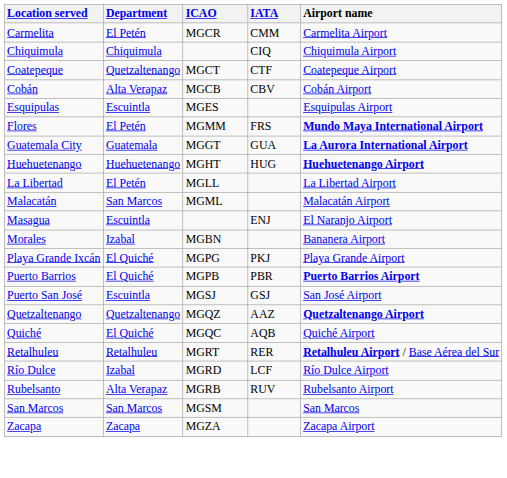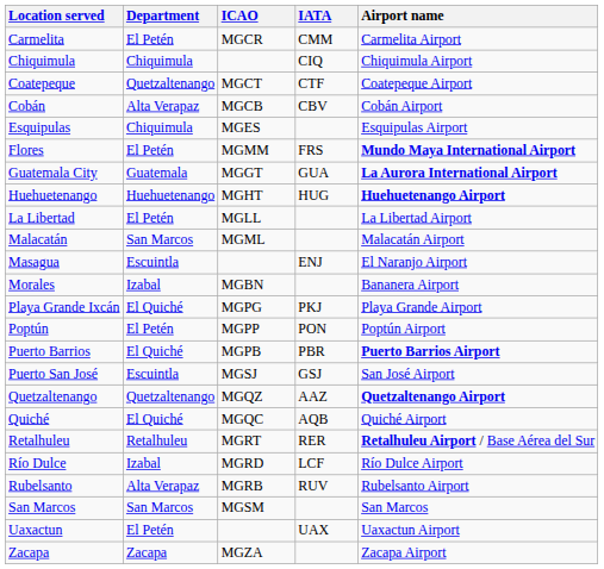 <table class="wikitable sortable">
 <tr>
 <th style="text-align:left; white-space:nowrap;"><a href='#'>Location served</a></th>
 <th style="text-align:left;"><a href='#'>Department</a></th>
 <th style="text-align:left; width:5em;"><a href='#'>ICAO</a></th>
 <th style="text-align:left; width:4em;"><a href='#'>IATA</a></th>
 <th style="text-align:left; white-space:nowrap;">Airport name</th>
 </tr>
 <tr valign=top>
 <td><a href='#'>Carmelita</a></td>
 <td><a href='#'>El Petén</a></td>
 <td>MGCR</td>
 <td>CMM</td>
 <td><a href='#'>Carmelita Airport</a></td>
 </tr>
 <tr valign=top>
 <td><a href='#'>Chiquimula</a></td>
 <td><a href='#'>Chiquimula</a></td>
 <td></td>
 <td>CIQ</td>
 <td><a href='#'>Chiquimula Airport</a></td>
 </tr>
 <tr valign=top>
 <td><a href='#'>Coatepeque</a></td>
 <td><a href='#'>Quetzaltenango</a></td>
 <td>MGCT</td>
 <td>CTF</td>
 <td><a href='#'>Coatepeque Airport</a></td>
 </tr>
 <tr valign=top>
 <td><a href='#'>Cobán</a></td>
 <td><a href='#'>Alta Verapaz</a></td>
 <td>MGCB</td>
 <td>CBV</td>
 <td><a href='#'>Cobán Airport</a></td>
 </tr>
 <tr valign=top>
 <td><a href='#'>Esquipulas</a></td>
-<td><a href='#'>Escuintla</a></td>
+<td><a href='#'>Chiquimula</a></td>
 <td>MGES</td>
 <td></td>
 <td><a href='#'>Esquipulas Airport</a></td>
 </tr>
 <tr valign=top>
 <td><a href='#'>Flores</a></td>
 <td><a href='#'>El Petén</a></td>
 <td>MGMM</td>
 <td>FRS</td>
 <td><strong><a href='#'>Mundo Maya International Airport</a></strong></td>
 </tr>
 <tr valign=top>
 <td><a href='#'>Guatemala City</a></td>
 <td><a href='#'>Guatemala</a></td>
 <td>MGGT</td>
 <td>GUA</td>
 <td><strong><a href='#'>La Aurora International Airport</a></strong></td>
 </tr>
 <tr valign=top>
 <td><a href='#'>Huehuetenango</a></td>
 <td><a href='#'>Huehuetenango</a></td>
 <td>MGHT</td>
 <td>HUG</td>
 <td><strong><a href='#'>Huehuetenango Airport</a></strong></td>
 </tr>
 <tr valign=top>
 <td><a href='#'>La Libertad</a></td>
 <td><a href='#'>El Petén</a></td>
 <td>MGLL</td>
 <td></td>
 <td><a href='#'>La Libertad Airport</a></td>
 </tr>
 <tr valign=top>
 <td><a href='#'>Malacatán</a></td>
 <td><a href='#'>San Marcos</a></td>
 <td>MGML</td>
 <td></td>
 <td><a href='#'>Malacatán Airport</a></td>
 </tr>
 <tr valign=top>
 <td><a href='#'>Masagua</a></td>
 <td><a href='#'>Escuintla</a></td>
 <td></td>
 <td>ENJ</td>
 <td><a href='#'>El Naranjo Airport</a></td>
 </tr>
 <tr valign=top>
 <td><a href='#'>Morales</a></td>
 <td><a href='#'>Izabal</a></td>
 <td>MGBN</td>
 <td></td>
 <td><a href='#'>Bananera Airport</a></td>
 </tr>
 <tr valign=top>
 <td><a href='#'>Playa Grande Ixcán</a></td>
 <td><a href='#'>El Quiché</a></td>
 <td>MGPG</td>
 <td>PKJ</td>
 <td><a href='#'>Playa Grande Airport</a></td>
 </tr>
 <tr valign=top>
+<td><a href='#'>Poptún</a></td>
+<td><a href='#'>El Petén</a></td>
+<td>MGPP</td>
+<td>PON</td>
+<td><a href='#'>Poptún Airport</a></td>
+</tr>
+<tr valign=top>
 <td><a href='#'>Puerto Barrios</a></td>
 <td><a href='#'>El Quiché</a></td>
 <td>MGPB</td>
 <td>PBR</td>
 <td><strong><a href='#'>Puerto Barrios Airport</a></strong></td>
 </tr>
 <tr valign=top>
 <td><a href='#'>Puerto San José</a></td>
 <td><a href='#'>Escuintla</a></td>
 <td>MGSJ</td>
 <td>GSJ</td>
 <td><a href='#'>San José Airport</a></td>
 </tr>
 <tr valign=top>
 <td><a href='#'>Quetzaltenango</a></td>
 <td><a href='#'>Quetzaltenango</a></td>
 <td>MGQZ</td>
 <td>AAZ</td>
 <td><strong><a href='#'>Quetzaltenango Airport</a></strong></td>
 </tr>
 <tr valign=top>
 <td><a href='#'>Quiché</a></td>
 <td><a href='#'>El Quiché</a></td>
 <td>MGQC</td>
 <td>AQB</td>
 <td><a href='#'>Quiché Airport</a></td>
 </tr>
 <tr valign=top>
 <td><a href='#'>Retalhuleu</a></td>
 <td><a href='#'>Retalhuleu</a></td>
 <td>MGRT</td>
 <td>RER</td>
 <td><strong><a href='#'>Retalhuleu Airport</a></strong> / <a href='#'>Base Aérea del Sur</a></td>
 </tr>
 <tr valign=top>
 <td><a href='#'>Río Dulce</a></td>
 <td><a href='#'>Izabal</a></td>
 <td>MGRD</td>
 <td>LCF</td>
 <td><a href='#'>Río Dulce Airport</a></td>
 </tr>
 <tr valign=top>
 <td><a href='#'>Rubelsanto</a></td>
 <td><a href='#'>Alta Verapaz</a></td>
 <td>MGRB</td>
 <td>RUV</td>
 <td><a href='#'>Rubelsanto Airport</a></td>
 </tr>
 <tr valign=top>
 <td><a href='#'>San Marcos</a></td>
 <td><a href='#'>San Marcos</a></td>
 <td>MGSM</td>
 <td></td>
 <td><a href='#'>San Marcos</a></td>
 </tr>
 <tr valign=top>
+<td><a href='#'>Uaxactun</a></td>
+<td><a href='#'>El Petén</a></td>
+<td></td>
+<td>UAX</td>
+<td><a href='#'>Uaxactun Airport</a></td>
+</tr>
+<tr valign=top>
 <td><a href='#'>Zacapa</a></td>
 <td><a href='#'>Zacapa</a></td>
 <td>MGZA</td>
 <td></td>
 <td><a href='#'>Zacapa Airport</a></td>
 </tr>
 </table>
